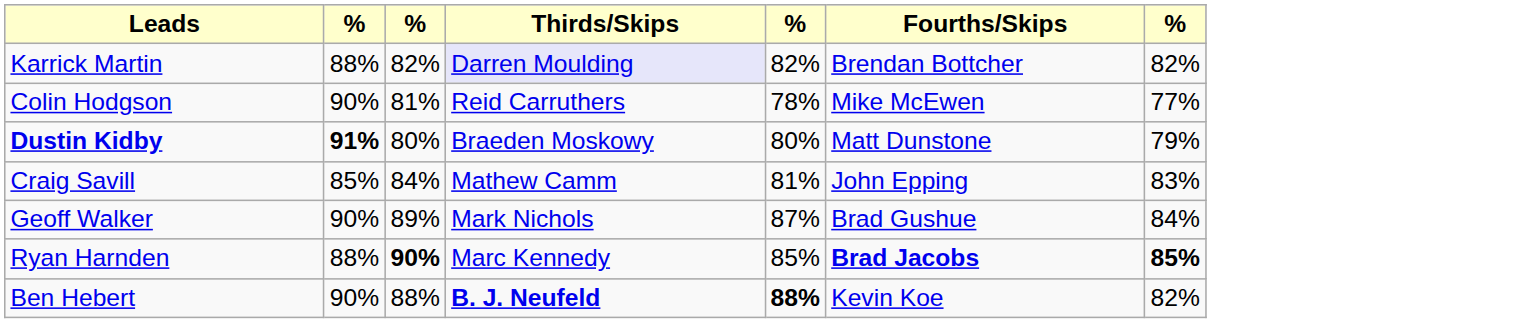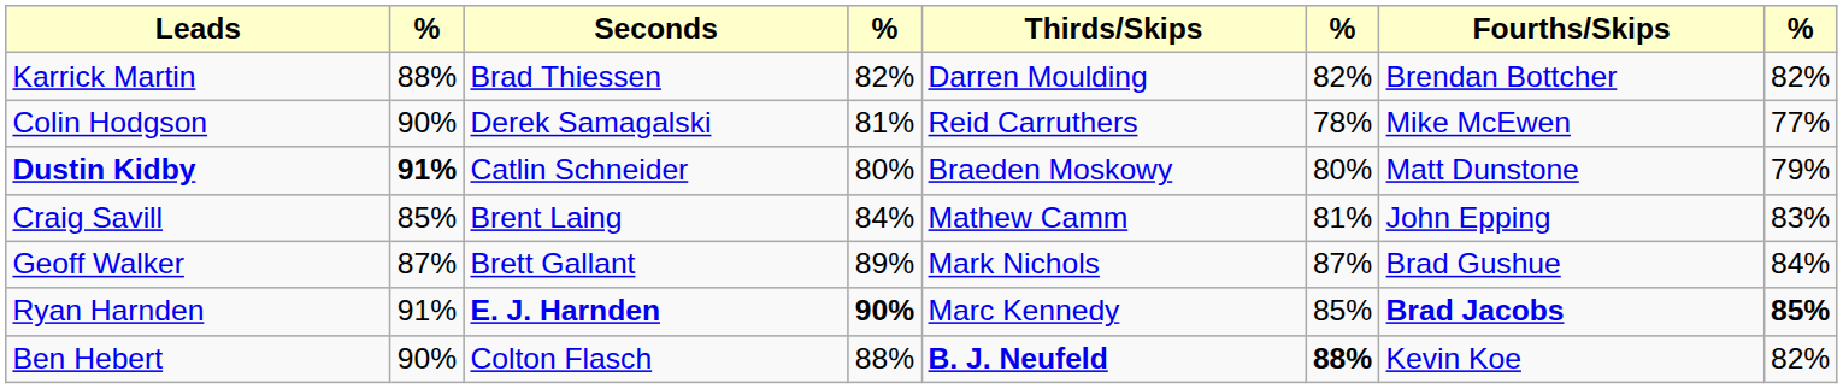 <table class="wikitable sortable">
 <tr>
 <th style="background:#ffc; width:200px;">Leads</th>
 <th style="background:#ffc;">%</th>
+<th style="background:#ffc; width:200px;">Seconds</th>
 <th style="background:#ffc;">%</th>
 <th style="background:#ffc; width:200px;">Thirds/Skips</th>
 <th style="background:#ffc;">%</th>
 <th style="background:#ffc; width:200px;">Fourths/Skips</th>
 <th style="background:#ffc;">%</th>
 </tr>
 <tr>
 <td><a href='#'>Karrick Martin</a></td>
 <td>88%</td>
+<td><a href='#'>Brad Thiessen</a></td>
 <td>82%</td>
-<td style="background: lavender;"><a href='#'>Darren Moulding</a></td>
+<td><a href='#'>Darren Moulding</a></td>
 <td>82%</td>
 <td><a href='#'>Brendan Bottcher</a></td>
 <td>82%</td>
 </tr>
 <tr>
 <td><a href='#'>Colin Hodgson</a></td>
 <td>90%</td>
+<td><a href='#'>Derek Samagalski</a></td>
 <td>81%</td>
 <td><a href='#'>Reid Carruthers</a></td>
 <td>78%</td>
 <td><a href='#'>Mike McEwen</a></td>
 <td>77%</td>
 </tr>
 <tr>
 <td><strong><a href='#'>Dustin Kidby</a></strong></td>
 <td><strong>91%</strong></td>
+<td><a href='#'>Catlin Schneider</a></td>
 <td>80%</td>
 <td><a href='#'>Braeden Moskowy</a></td>
 <td>80%</td>
 <td><a href='#'>Matt Dunstone</a></td>
 <td>79%</td>
 </tr>
 <tr>
 <td><a href='#'>Craig Savill</a></td>
 <td>85%</td>
+<td><a href='#'>Brent Laing</a></td>
 <td>84%</td>
 <td><a href='#'>Mathew Camm</a></td>
 <td>81%</td>
 <td><a href='#'>John Epping</a></td>
 <td>83%</td>
 </tr>
 <tr>
 <td><a href='#'>Geoff Walker</a></td>
-<td>90%</td>
+<td>87%</td>
+<td><a href='#'>Brett Gallant</a></td>
 <td>89%</td>
 <td><a href='#'>Mark Nichols</a></td>
 <td>87%</td>
 <td><a href='#'>Brad Gushue</a></td>
 <td>84%</td>
 </tr>
 <tr>
 <td><a href='#'>Ryan Harnden</a></td>
-<td>88%</td>
+<td>91%</td>
+<td><strong><a href='#'>E. J. Harnden</a></strong></td>
 <td><strong>90%</strong></td>
 <td><a href='#'>Marc Kennedy</a></td>
 <td>85%</td>
 <td><strong><a href='#'>Brad Jacobs</a></strong></td>
 <td><strong>85%</strong></td>
 </tr>
 <tr>
 <td><a href='#'>Ben Hebert</a></td>
 <td>90%</td>
+<td><a href='#'>Colton Flasch</a></td>
 <td>88%</td>
 <td><strong><a href='#'>B. J. Neufeld</a></strong></td>
 <td><strong>88%</strong></td>
 <td><a href='#'>Kevin Koe</a></td>
 <td>82%</td>
 </tr>
 </table>
